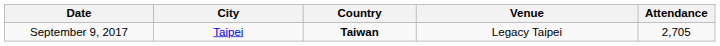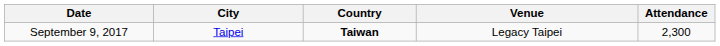 <table class="wikitable" style="text-align:center;">
 <tr>
 <th width="200">Date</th>
 <th width="200">City</th>
 <th width="150">Country</th>
 <th width="300">Venue</th>
 <th width="100">Attendance</th>
 </tr>
 <tr>
 <td>September 9, 2017</td>
 <td><a href='#'>Taipei</a></td>
 <td><strong>Taiwan</strong></td>
 <td>Legacy Taipei</td>
-<td>2,705</td>
+<td>2,300</td>
 </tr>
 </table>
